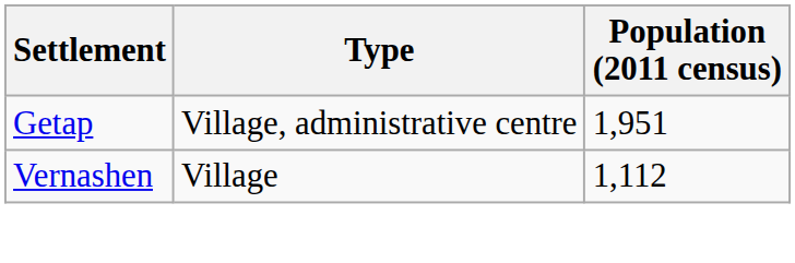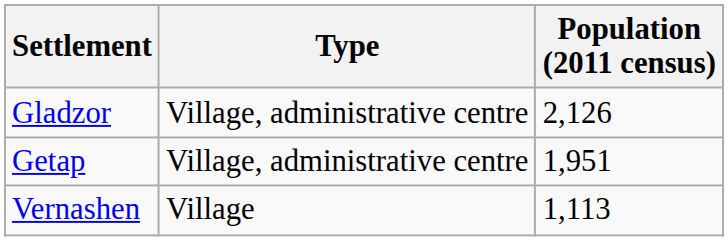 <table class="wikitable sortable">
 <tr>
 <th>Settlement</th>
 <th>Type</th>
 <th>Population<br>(2011 census)</th>
+</tr>
+<tr>
+<td><a href='#'>Gladzor</a></td>
+<td>Village, administrative centre</td>
+<td>2,126</td>
 </tr>
 <tr>
 <td><a href='#'>Getap</a></td>
 <td>Village, administrative centre</td>
 <td>1,951</td>
 </tr>
 <tr>
 <td><a href='#'>Vernashen</a></td>
 <td>Village</td>
-<td>1,112</td>
+<td>1,113</td>
 </tr>
 </table>
